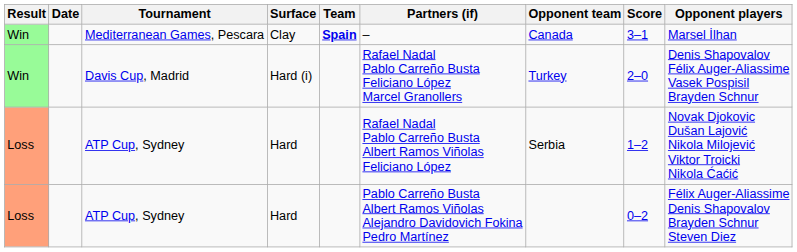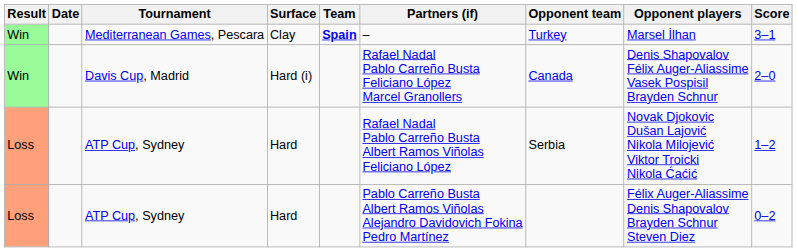 <table class="sortable wikitable">
 <tr>
 <th>Result</th>
 <th>Date</th>
 <th>Tournament</th>
 <th>Surface</th>
 <th>Team</th>
 <th>Partners (if)</th>
 <th>Opponent team</th>
+<th>Opponent players</th>
 <th class="unsortable">Score</th>
-<th>Opponent players</th>
 </tr>
 <tr>
 <td bgcolor=98FB98>Win</td>
 <td><a href='#'></a></td>
 <td><a href='#'>Mediterranean Games</a>, Pescara</td>
 <td>Clay</td>
 <td><strong> <a href='#'>Spain</a></strong></td>
 <td>–</td>
-<td> <a href='#'>Canada</a></td>
+<td> <a href='#'>Turkey</a></td>
+<td><a href='#'>Marsel İlhan</a></td>
 <td><a href='#'>3–1</a></td>
-<td><a href='#'>Marsel İlhan</a></td>
 </tr>
 <tr>
 <td bgcolor=98FB98>Win</td>
 <td><a href='#'></a></td>
 <td><a href='#'>Davis Cup</a>, Madrid</td>
 <td>Hard (i)</td>
 <td></td>
 <td><a href='#'>Rafael Nadal</a>  <br> <a href='#'>Pablo Carreño Busta</a> <br> <a href='#'>Feliciano López</a> <br> <a href='#'>Marcel Granollers</a></td>
-<td> <a href='#'>Turkey</a></td>
+<td> <a href='#'>Canada</a></td>
+<td><a href='#'>Denis Shapovalov</a> <br> <a href='#'>Félix Auger-Aliassime</a> <br> <a href='#'>Vasek Pospisil</a><br> <a href='#'>Brayden Schnur</a></td>
 <td><a href='#'>2–0</a></td>
-<td><a href='#'>Denis Shapovalov</a> <br> <a href='#'>Félix Auger-Aliassime</a> <br> <a href='#'>Vasek Pospisil</a><br> <a href='#'>Brayden Schnur</a></td>
 </tr>
 <tr>
 <td bgcolor=FFA07A>Loss</td>
 <td><a href='#'></a></td>
 <td><a href='#'>ATP Cup</a>, Sydney</td>
 <td>Hard</td>
 <td></td>
 <td><a href='#'>Rafael Nadal</a><br><a href='#'>Pablo Carreño Busta</a><br><a href='#'>Albert Ramos Viñolas</a><br> <a href='#'>Feliciano López</a></td>
 <td> Serbia</td>
+<td><a href='#'>Novak Djokovic</a><br><a href='#'>Dušan Lajović</a><br><a href='#'>Nikola Milojević</a><br><a href='#'>Viktor Troicki</a><br><a href='#'>Nikola Ćaćić</a></td>
 <td><a href='#'>1–2</a></td>
-<td><a href='#'>Novak Djokovic</a><br><a href='#'>Dušan Lajović</a><br><a href='#'>Nikola Milojević</a><br><a href='#'>Viktor Troicki</a><br><a href='#'>Nikola Ćaćić</a></td>
 </tr>
 <tr>
 <td bgcolor=FFA07A>Loss</td>
 <td><a href='#'></a></td>
 <td><a href='#'>ATP Cup</a>, Sydney</td>
 <td>Hard</td>
 <td></td>
 <td><a href='#'>Pablo Carreño Busta</a><br> <a href='#'>Albert Ramos Viñolas</a><br> <a href='#'>Alejandro Davidovich Fokina</a> <br><a href='#'>Pedro Martínez</a></td>
 <td></td>
+<td><a href='#'>Félix Auger-Aliassime</a> <br>  <a href='#'>Denis Shapovalov</a> <br> <a href='#'>Brayden Schnur</a> <br> <a href='#'>Steven Diez</a></td>
 <td><a href='#'>0–2</a></td>
-<td><a href='#'>Félix Auger-Aliassime</a> <br>  <a href='#'>Denis Shapovalov</a> <br> <a href='#'>Brayden Schnur</a> <br> <a href='#'>Steven Diez</a></td>
 </tr>
 </table>
